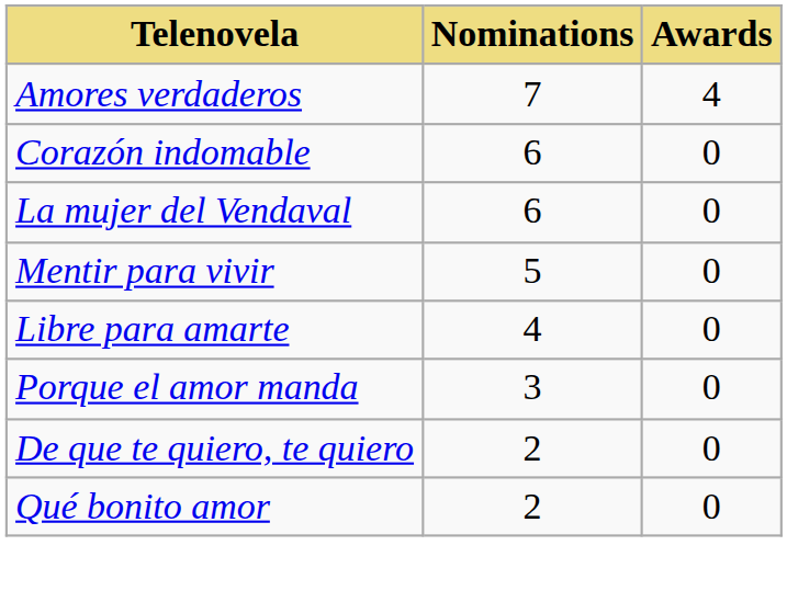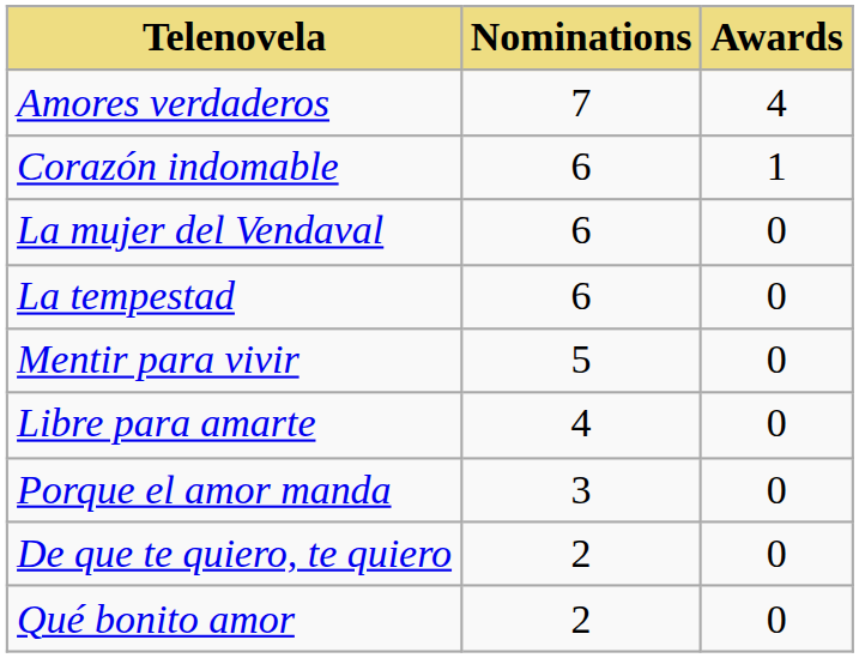 <table class="wikitable sortable" style="margin:1em auto;">
 <tr>
 <th style="background-color:#EEDD82;">Telenovela</th>
 <th style="background-color:#EEDD82;">Nominations</th>
 <th style="background-color:#EEDD82;">Awards</th>
 </tr>
 <tr>
 <td><em><a href='#'>Amores verdaderos</a></em></td>
 <td style="text-align:center;">7</td>
 <td style="text-align:center;">4</td>
 </tr>
 <tr>
 <td><em><a href='#'>Corazón indomable</a></em></td>
 <td style="text-align:center;">6</td>
+<td style="text-align:center;">1</td>
+</tr>
+<tr>
+<td><em><a href='#'>La mujer del Vendaval</a></em></td>
+<td style="text-align:center;">6</td>
 <td style="text-align:center;">0</td>
 </tr>
 <tr>
-<td><em><a href='#'>La mujer del Vendaval</a></em></td>
+<td><em><a href='#'>La tempestad</a></em></td>
 <td style="text-align:center;">6</td>
 <td style="text-align:center;">0</td>
 </tr>
 <tr>
 <td><em><a href='#'>Mentir para vivir</a></em></td>
 <td style="text-align:center;">5</td>
 <td style="text-align:center;">0</td>
 </tr>
 <tr>
 <td><em><a href='#'>Libre para amarte</a></em></td>
 <td style="text-align:center;">4</td>
 <td style="text-align:center;">0</td>
 </tr>
 <tr>
 <td><em><a href='#'>Porque el amor manda</a></em></td>
 <td style="text-align:center;">3</td>
 <td style="text-align:center;">0</td>
 </tr>
 <tr>
 <td><em><a href='#'>De que te quiero, te quiero</a></em></td>
 <td style="text-align:center;">2</td>
 <td style="text-align:center;">0</td>
 </tr>
 <tr>
 <td><em><a href='#'>Qué bonito amor</a></em></td>
 <td style="text-align:center;">2</td>
 <td style="text-align:center;">0</td>
 </tr>
 </table>
